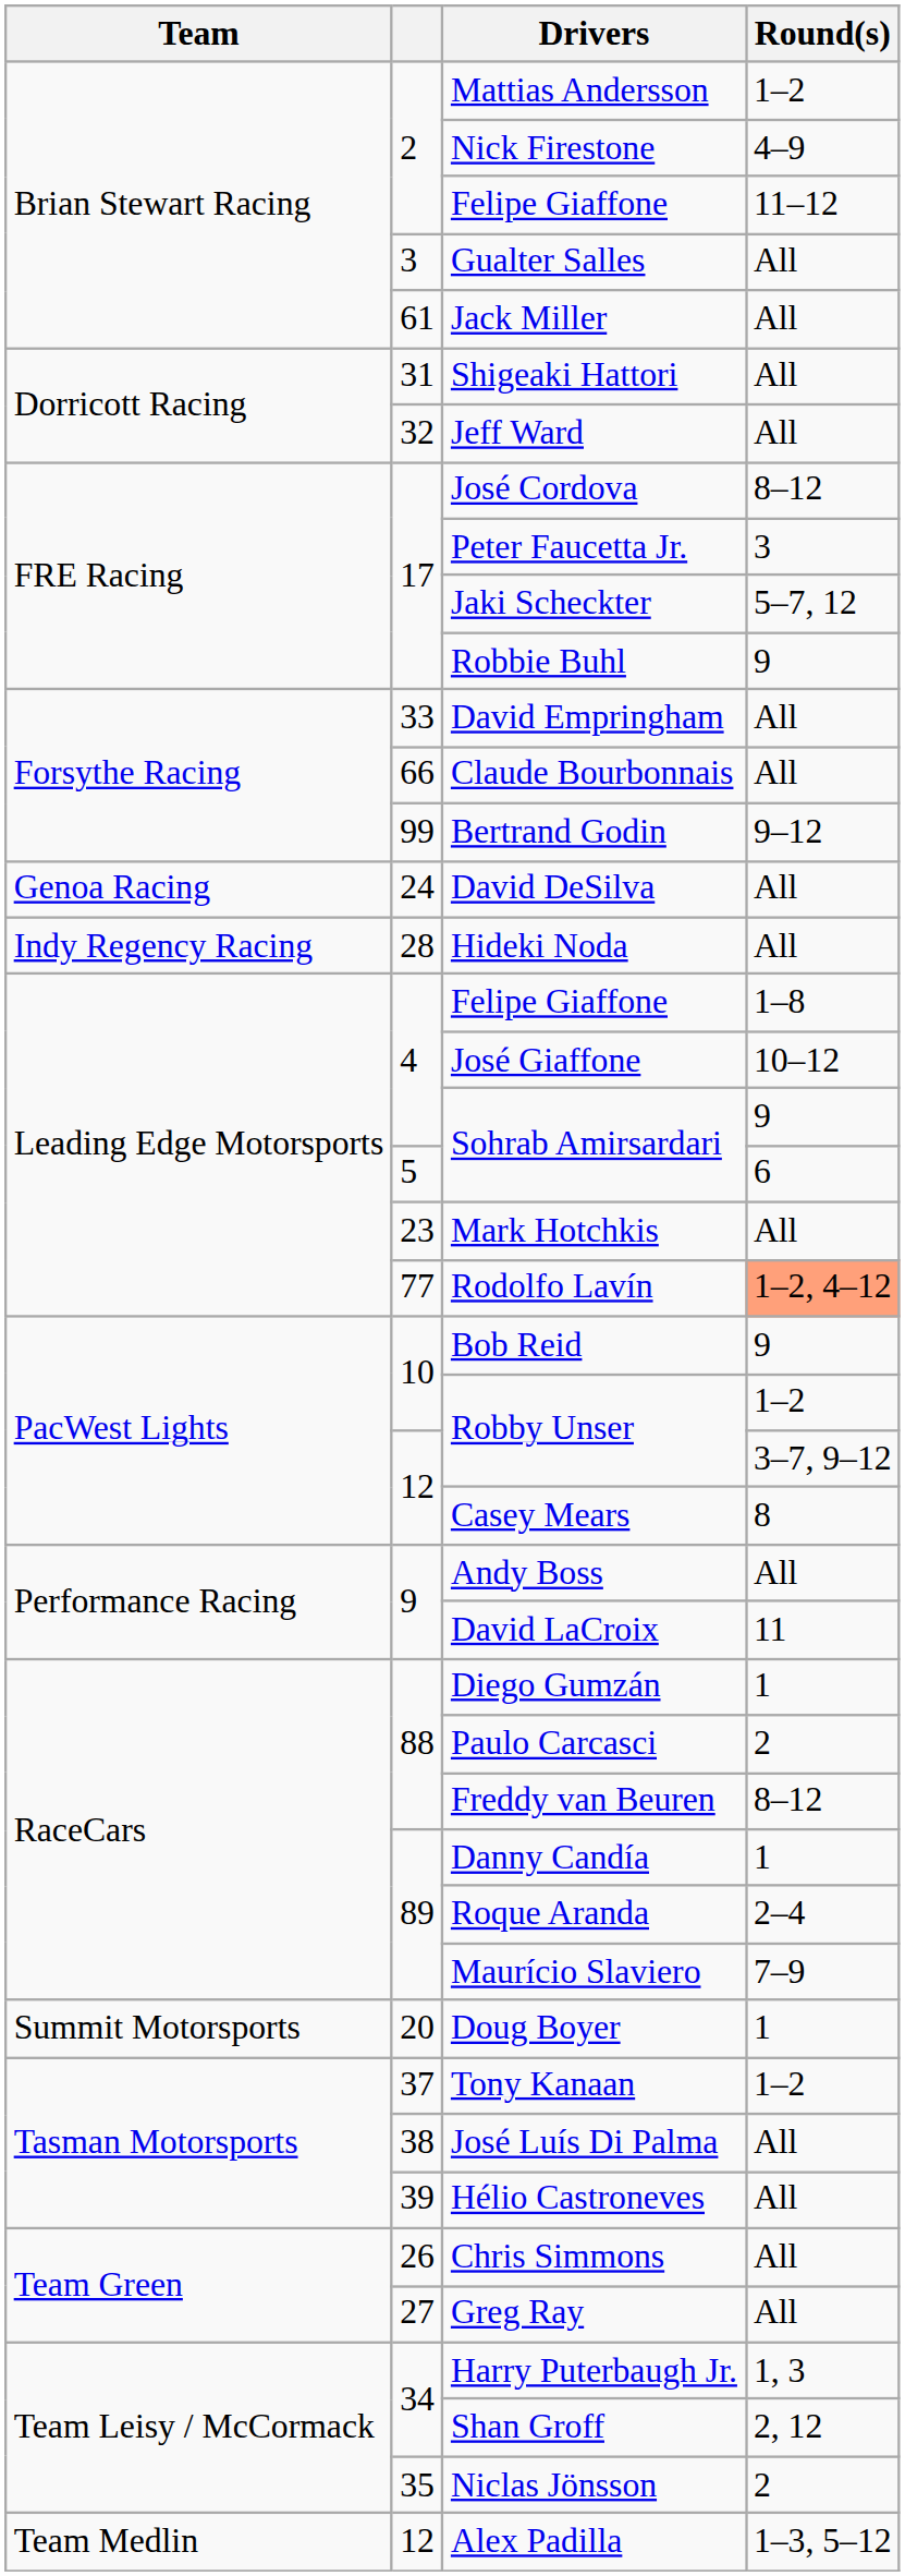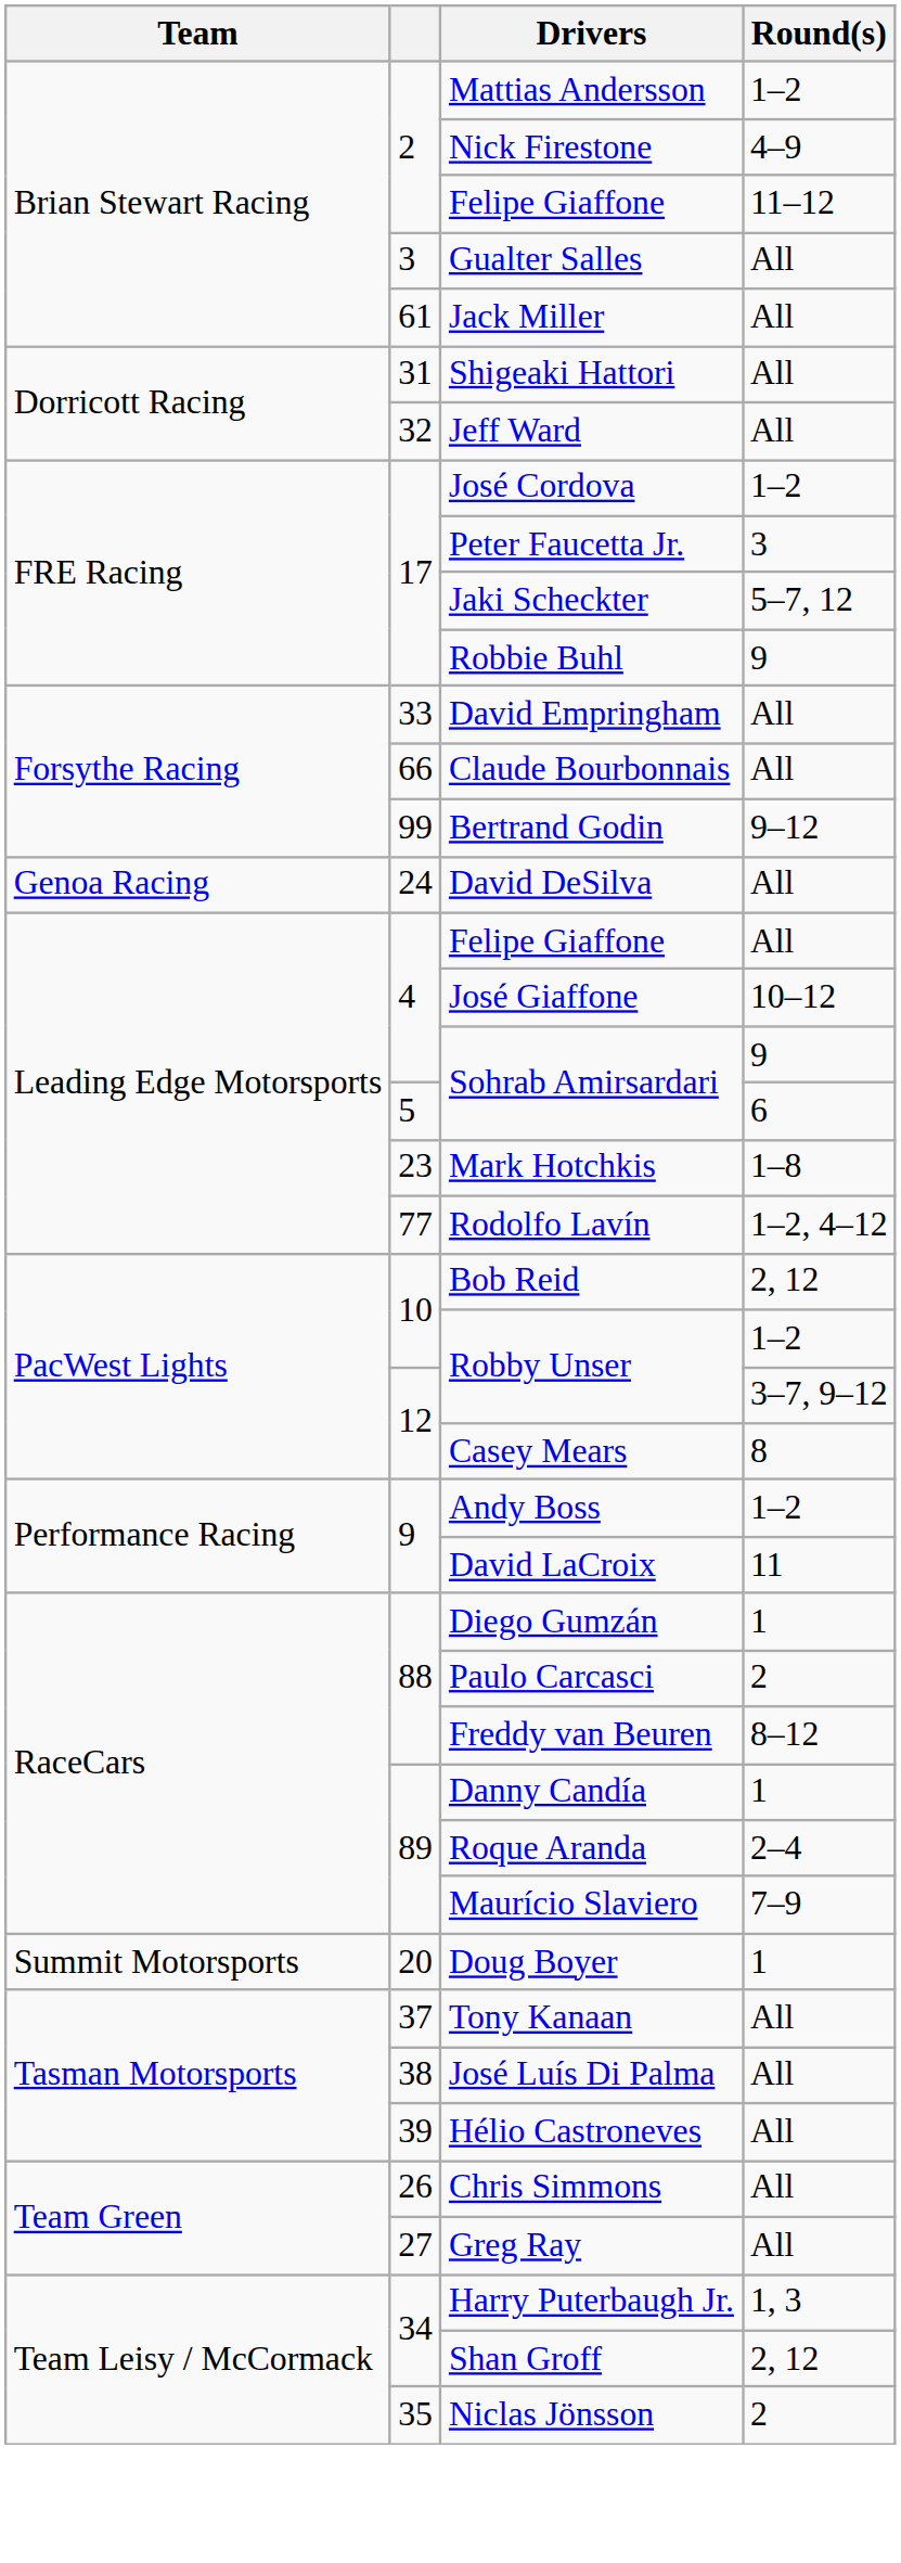 <table class="wikitable" style="font-size:85%">
 <tr>
 <th>Team</th>
 <th></th>
 <th>Drivers</th>
 <th>Round(s)</th>
 </tr>
 <tr>
 <td rowspan="5">Brian Stewart Racing</td>
 <td rowspan="3">2</td>
 <td> <a href='#'>Mattias Andersson</a></td>
 <td>1–2</td>
 </tr>
 <tr>
 <td> <a href='#'>Nick Firestone</a></td>
 <td>4–9</td>
 </tr>
 <tr>
 <td> <a href='#'>Felipe Giaffone</a></td>
 <td>11–12</td>
 </tr>
 <tr>
 <td>3</td>
 <td> <a href='#'>Gualter Salles</a></td>
 <td>All</td>
 </tr>
 <tr>
 <td>61</td>
 <td> <a href='#'>Jack Miller</a></td>
 <td>All</td>
 </tr>
 <tr>
 <td rowspan="2">Dorricott Racing</td>
 <td>31</td>
 <td> <a href='#'>Shigeaki Hattori</a></td>
 <td>All</td>
 </tr>
 <tr>
 <td>32</td>
 <td> <a href='#'>Jeff Ward</a></td>
 <td>All</td>
 </tr>
 <tr>
 <td rowspan="4">FRE Racing</td>
 <td rowspan="4">17</td>
 <td> <a href='#'>José Cordova</a></td>
-<td>8–12</td>
+<td>1–2</td>
 </tr>
 <tr>
 <td> <a href='#'>Peter Faucetta Jr.</a></td>
 <td>3</td>
 </tr>
 <tr>
 <td> <a href='#'>Jaki Scheckter</a></td>
 <td>5–7, 12</td>
 </tr>
 <tr>
 <td> <a href='#'>Robbie Buhl</a></td>
 <td>9</td>
 </tr>
 <tr>
 <td rowspan="3"><a href='#'>Forsythe Racing</a></td>
 <td>33</td>
 <td> <a href='#'>David Empringham</a></td>
 <td>All</td>
 </tr>
 <tr>
 <td>66</td>
 <td> <a href='#'>Claude Bourbonnais</a></td>
 <td>All</td>
 </tr>
 <tr>
 <td>99</td>
 <td> <a href='#'>Bertrand Godin</a></td>
 <td>9–12</td>
 </tr>
 <tr>
 <td><a href='#'>Genoa Racing</a></td>
 <td>24</td>
 <td> <a href='#'>David DeSilva</a></td>
 <td>All</td>
 </tr>
 <tr>
-<td><a href='#'>Indy Regency Racing</a></td>
-<td>28</td>
-<td> <a href='#'>Hideki Noda</a></td>
-<td>All</td>
-</tr>
-<tr>
 <td rowspan="6">Leading Edge Motorsports</td>
 <td rowspan="3">4</td>
 <td> <a href='#'>Felipe Giaffone</a></td>
-<td>1–8</td>
+<td>All</td>
 </tr>
 <tr>
 <td> <a href='#'>José Giaffone</a></td>
 <td>10–12</td>
 </tr>
 <tr>
 <td rowspan="2"> <a href='#'>Sohrab Amirsardari</a></td>
 <td>9</td>
 </tr>
 <tr>
 <td>5</td>
 <td>6</td>
 </tr>
 <tr>
 <td>23</td>
 <td> <a href='#'>Mark Hotchkis</a></td>
-<td>All</td>
+<td>1–8</td>
 </tr>
 <tr>
 <td>77</td>
 <td> <a href='#'>Rodolfo Lavín</a></td>
-<td style="background: lightsalmon;">1–2, 4–12</td>
+<td>1–2, 4–12</td>
 </tr>
 <tr>
 <td rowspan="4"><a href='#'>PacWest Lights</a></td>
 <td rowspan="2">10</td>
 <td> <a href='#'>Bob Reid</a></td>
-<td>9</td>
+<td>2, 12</td>
 </tr>
 <tr>
 <td rowspan="2"> <a href='#'>Robby Unser</a></td>
 <td>1–2</td>
 </tr>
 <tr>
 <td rowspan="2">12</td>
 <td>3–7, 9–12</td>
 </tr>
 <tr>
 <td> <a href='#'>Casey Mears</a></td>
 <td>8</td>
 </tr>
 <tr>
 <td rowspan="2">Performance Racing</td>
 <td rowspan="2">9</td>
 <td> <a href='#'>Andy Boss</a></td>
-<td>All</td>
+<td>1–2</td>
 </tr>
 <tr>
 <td> <a href='#'>David LaCroix</a></td>
 <td>11</td>
 </tr>
 <tr>
 <td rowspan="6">RaceCars</td>
 <td rowspan="3">88</td>
 <td> <a href='#'>Diego Gumzán</a></td>
 <td>1</td>
 </tr>
 <tr>
 <td> <a href='#'>Paulo Carcasci</a></td>
 <td>2</td>
 </tr>
 <tr>
 <td> <a href='#'>Freddy van Beuren</a></td>
 <td>8–12</td>
 </tr>
 <tr>
 <td rowspan="3">89</td>
 <td> <a href='#'>Danny Candía</a></td>
 <td>1</td>
 </tr>
 <tr>
 <td> <a href='#'>Roque Aranda</a></td>
 <td>2–4</td>
 </tr>
 <tr>
 <td> <a href='#'>Maurício Slaviero</a></td>
 <td>7–9</td>
 </tr>
 <tr>
 <td>Summit Motorsports</td>
 <td>20</td>
 <td> <a href='#'>Doug Boyer</a></td>
 <td>1</td>
 </tr>
 <tr>
 <td rowspan="3"><a href='#'>Tasman Motorsports</a></td>
 <td>37</td>
 <td> <a href='#'>Tony Kanaan</a></td>
-<td>1–2</td>
+<td>All</td>
 </tr>
 <tr>
 <td>38</td>
 <td> <a href='#'>José Luís Di Palma</a></td>
 <td>All</td>
 </tr>
 <tr>
 <td>39</td>
 <td> <a href='#'>Hélio Castroneves</a></td>
 <td>All</td>
 </tr>
 <tr>
 <td rowspan="2"><a href='#'>Team Green</a></td>
 <td>26</td>
 <td> <a href='#'>Chris Simmons</a></td>
 <td>All</td>
 </tr>
 <tr>
 <td>27</td>
 <td> <a href='#'>Greg Ray</a></td>
 <td>All</td>
 </tr>
 <tr>
 <td rowspan="3">Team Leisy / McCormack</td>
 <td rowspan="2">34</td>
 <td> <a href='#'>Harry Puterbaugh Jr.</a></td>
 <td>1, 3</td>
 </tr>
 <tr>
 <td> <a href='#'>Shan Groff</a></td>
 <td>2, 12</td>
 </tr>
 <tr>
 <td>35</td>
 <td> <a href='#'>Niclas Jönsson</a></td>
 <td>2</td>
 </tr>
-<tr>
-<td>Team Medlin</td>
-<td>12</td>
-<td> <a href='#'>Alex Padilla</a></td>
-<td>1–3, 5–12</td>
-</tr>
 </table>
